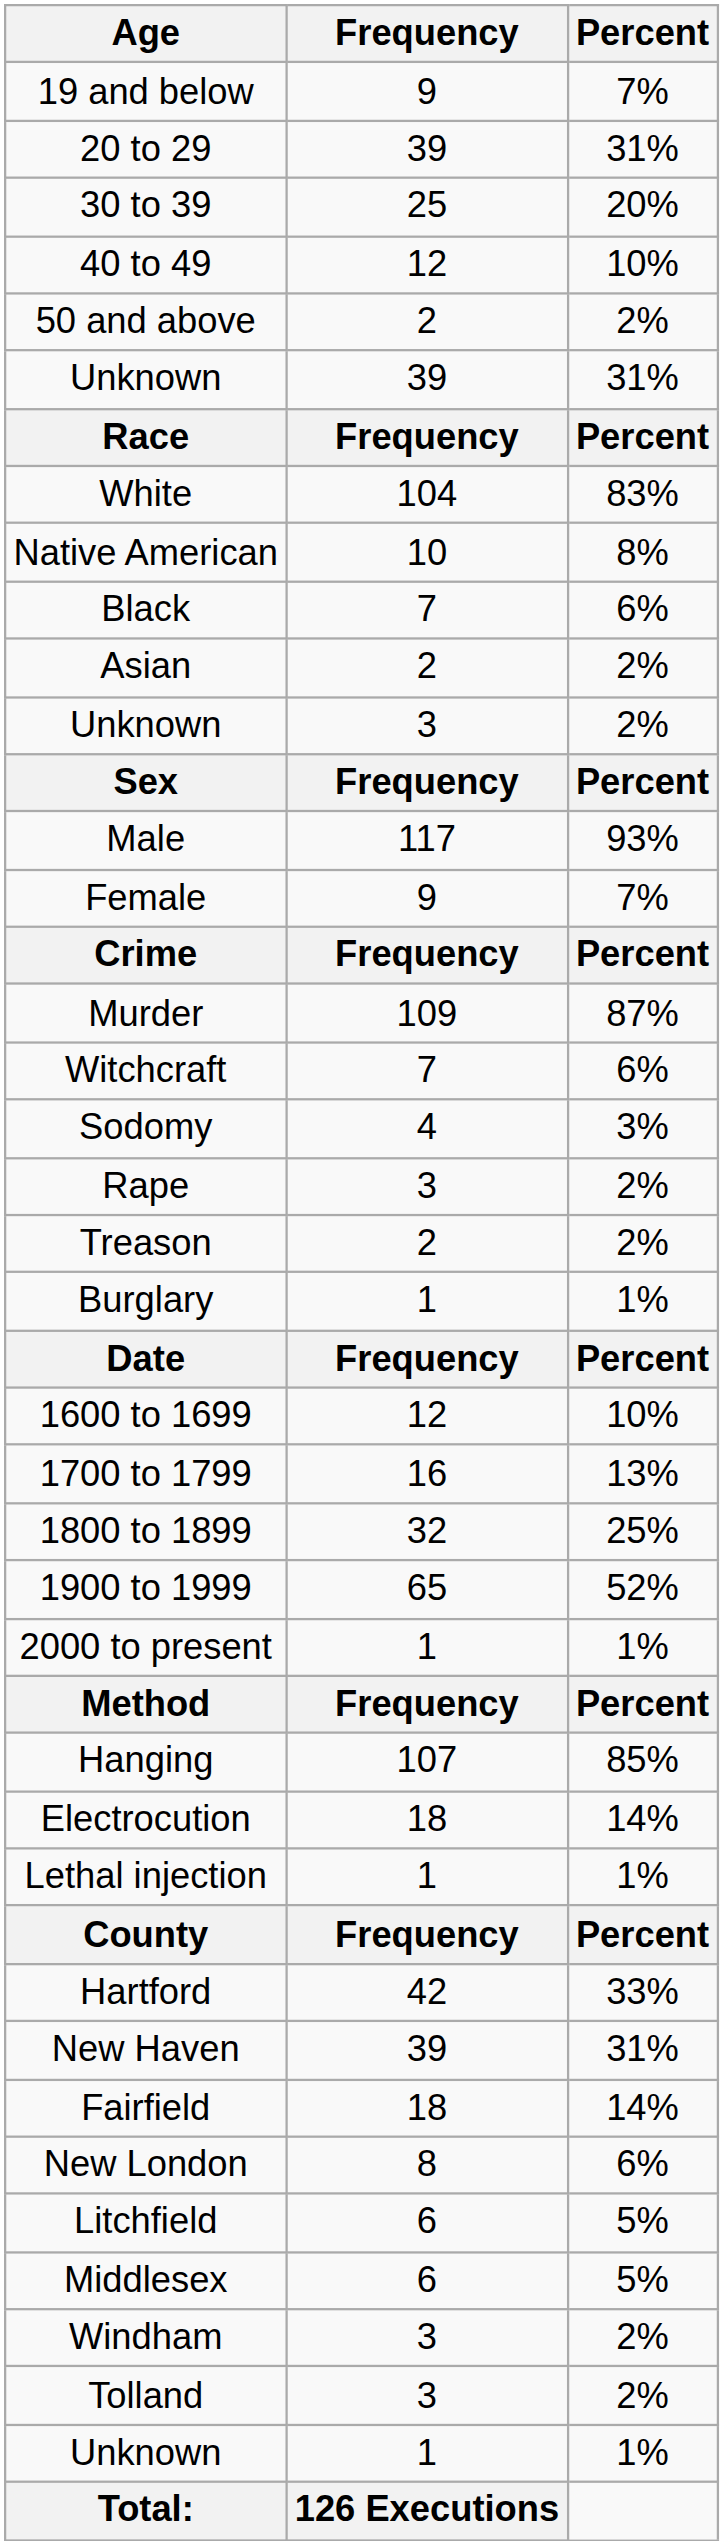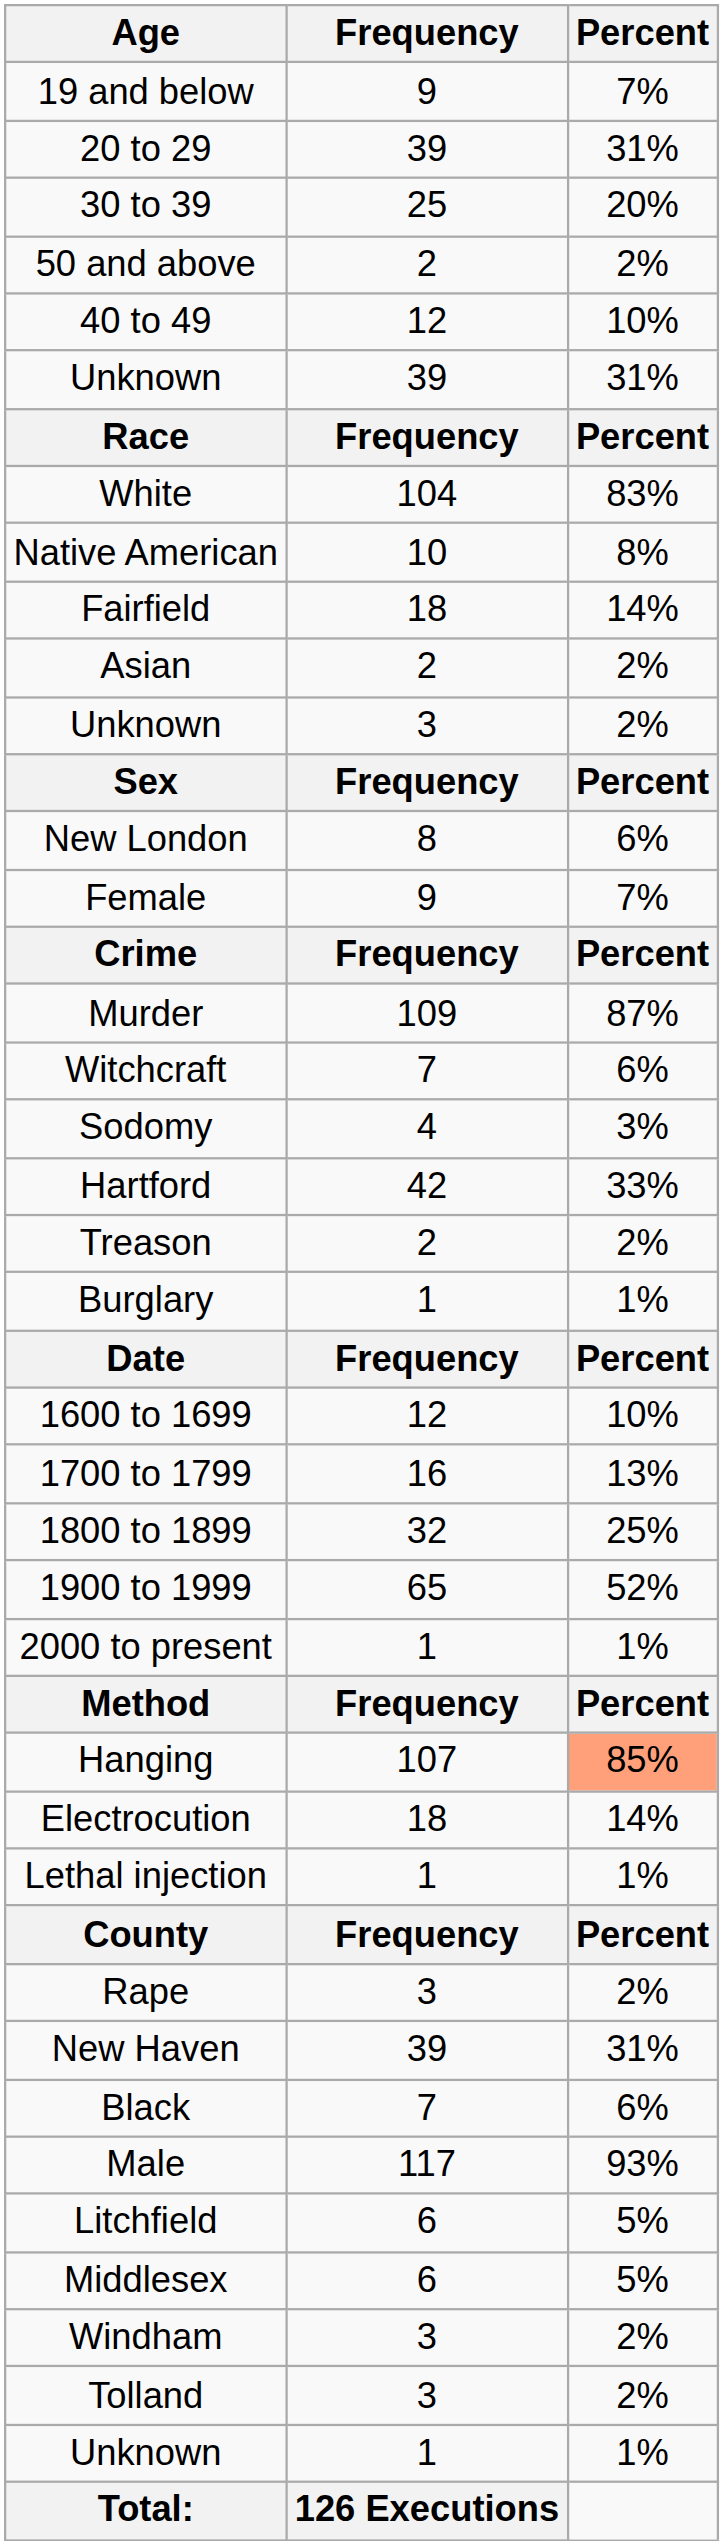 <table class="wikitable" style="text-align: center">
 <tr>
 <th>Age</th>
 <th>Frequency</th>
 <th>Percent</th>
 </tr>
 <tr>
 <td>19 and below</td>
 <td>9</td>
 <td>7%</td>
 </tr>
 <tr>
 <td>20 to 29</td>
 <td>39</td>
 <td>31%</td>
 </tr>
 <tr>
 <td>30 to 39</td>
 <td>25</td>
 <td>20%</td>
 </tr>
 <tr>
+<td>50 and above</td>
+<td>2</td>
+<td>2%</td>
+</tr>
+<tr>
 <td>40 to 49</td>
 <td>12</td>
 <td>10%</td>
-</tr>
-<tr>
-<td>50 and above</td>
-<td>2</td>
-<td>2%</td>
 </tr>
 <tr>
 <td>Unknown</td>
 <td>39</td>
 <td>31%</td>
 </tr>
 <tr>
 <th>Race</th>
 <th>Frequency</th>
 <th>Percent</th>
 </tr>
 <tr>
 <td>White</td>
 <td>104</td>
 <td>83%</td>
 </tr>
 <tr>
 <td>Native American</td>
 <td>10</td>
 <td>8%</td>
 </tr>
 <tr>
-<td>Black</td>
-<td>7</td>
-<td>6%</td>
+<td>Fairfield</td>
+<td>18</td>
+<td>14%</td>
 </tr>
 <tr>
 <td>Asian</td>
 <td>2</td>
 <td>2%</td>
 </tr>
 <tr>
 <td>Unknown</td>
 <td>3</td>
 <td>2%</td>
 </tr>
 <tr>
 <th>Sex</th>
 <th>Frequency</th>
 <th>Percent</th>
 </tr>
 <tr>
-<td>Male</td>
-<td>117</td>
-<td>93%</td>
+<td>New London</td>
+<td>8</td>
+<td>6%</td>
 </tr>
 <tr>
 <td>Female</td>
 <td>9</td>
 <td>7%</td>
 </tr>
 <tr>
 <th>Crime</th>
 <th>Frequency</th>
 <th>Percent</th>
 </tr>
 <tr>
 <td>Murder</td>
 <td>109</td>
 <td>87%</td>
 </tr>
 <tr>
 <td>Witchcraft</td>
 <td>7</td>
 <td>6%</td>
 </tr>
 <tr>
 <td>Sodomy</td>
 <td>4</td>
 <td>3%</td>
 </tr>
 <tr>
-<td>Rape</td>
-<td>3</td>
-<td>2%</td>
+<td>Hartford</td>
+<td>42</td>
+<td>33%</td>
 </tr>
 <tr>
 <td>Treason</td>
 <td>2</td>
 <td>2%</td>
 </tr>
 <tr>
 <td>Burglary</td>
 <td>1</td>
 <td>1%</td>
 </tr>
 <tr>
 <th>Date</th>
 <th>Frequency</th>
 <th>Percent</th>
 </tr>
 <tr>
 <td>1600 to 1699</td>
 <td>12</td>
 <td>10%</td>
 </tr>
 <tr>
 <td>1700 to 1799</td>
 <td>16</td>
 <td>13%</td>
 </tr>
 <tr>
 <td>1800 to 1899</td>
 <td>32</td>
 <td>25%</td>
 </tr>
 <tr>
 <td>1900 to 1999</td>
 <td>65</td>
 <td>52%</td>
 </tr>
 <tr>
 <td>2000 to present</td>
 <td>1</td>
 <td>1%</td>
 </tr>
 <tr>
 <th>Method</th>
 <th>Frequency</th>
 <th>Percent</th>
 </tr>
 <tr>
 <td>Hanging</td>
 <td>107</td>
-<td>85%</td>
+<td style="background: lightsalmon;">85%</td>
 </tr>
 <tr>
 <td>Electrocution</td>
 <td>18</td>
 <td>14%</td>
 </tr>
 <tr>
 <td>Lethal injection</td>
 <td>1</td>
 <td>1%</td>
 </tr>
 <tr>
 <th>County</th>
 <th>Frequency</th>
 <th>Percent</th>
 </tr>
 <tr>
-<td>Hartford</td>
-<td>42</td>
-<td>33%</td>
+<td>Rape</td>
+<td>3</td>
+<td>2%</td>
 </tr>
 <tr>
 <td>New Haven</td>
 <td>39</td>
 <td>31%</td>
 </tr>
 <tr>
-<td>Fairfield</td>
-<td>18</td>
-<td>14%</td>
+<td>Black</td>
+<td>7</td>
+<td>6%</td>
 </tr>
 <tr>
-<td>New London</td>
-<td>8</td>
-<td>6%</td>
+<td>Male</td>
+<td>117</td>
+<td>93%</td>
 </tr>
 <tr>
 <td>Litchfield</td>
 <td>6</td>
 <td>5%</td>
 </tr>
 <tr>
 <td>Middlesex</td>
 <td>6</td>
 <td>5%</td>
 </tr>
 <tr>
 <td>Windham</td>
 <td>3</td>
 <td>2%</td>
 </tr>
 <tr>
 <td>Tolland</td>
 <td>3</td>
 <td>2%</td>
 </tr>
 <tr>
 <td>Unknown</td>
 <td>1</td>
 <td>1%</td>
 </tr>
 <tr>
 <th>Total:</th>
 <th>126 Executions</th>
 </tr>
 <tr>
 </tr>
 </table>
